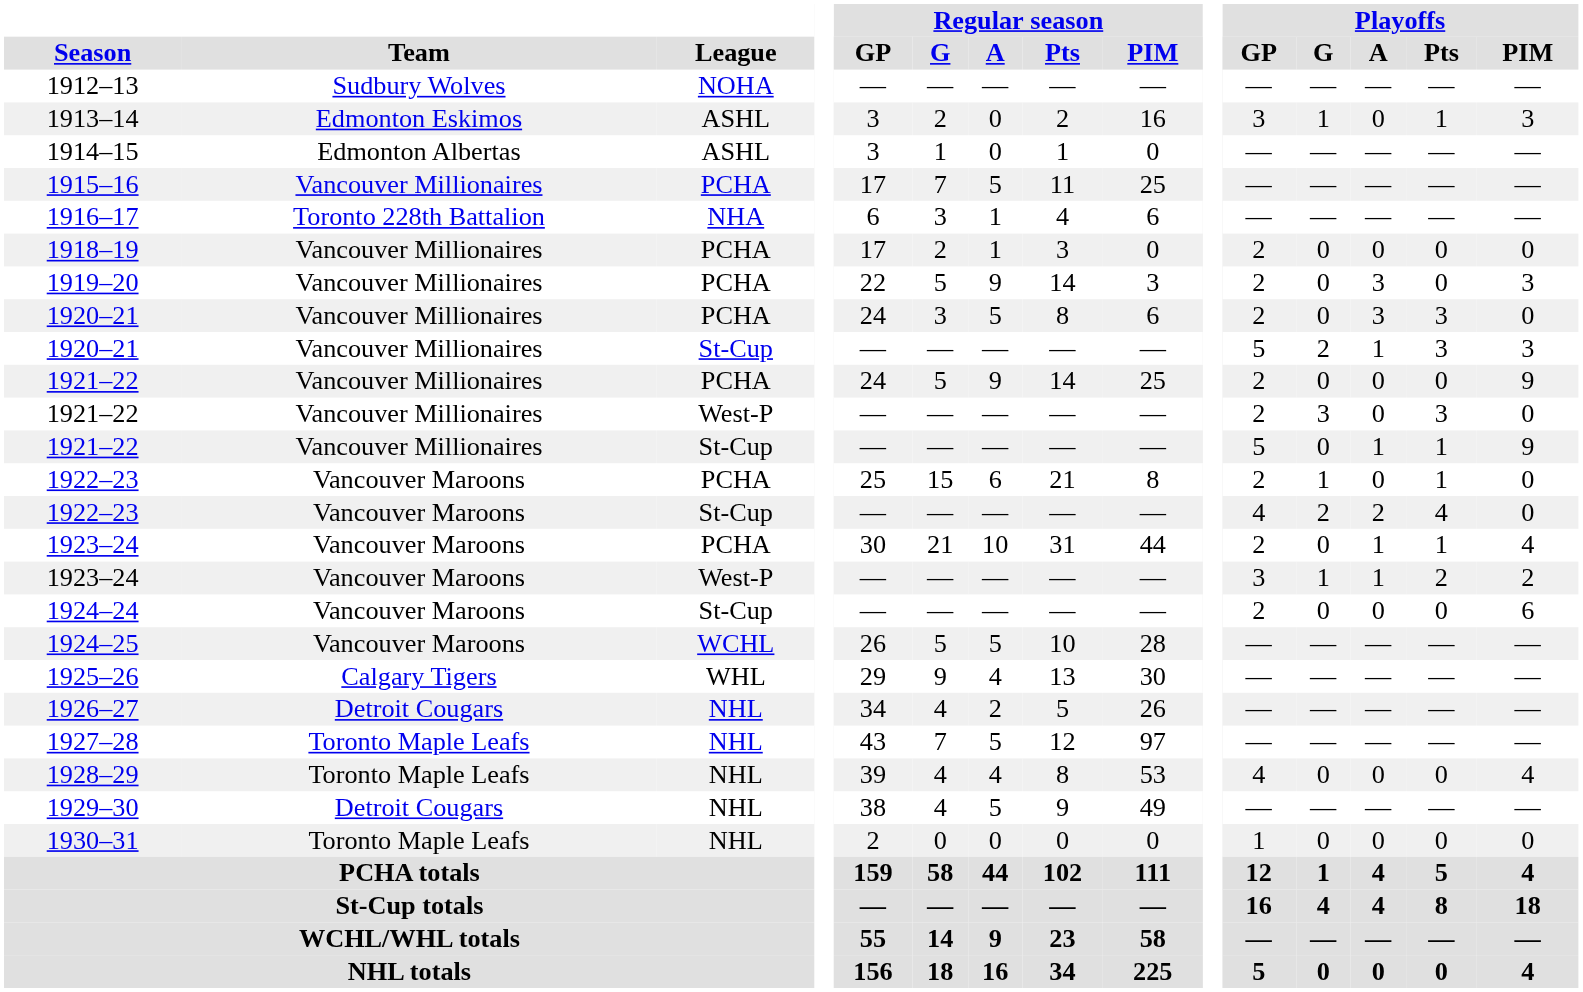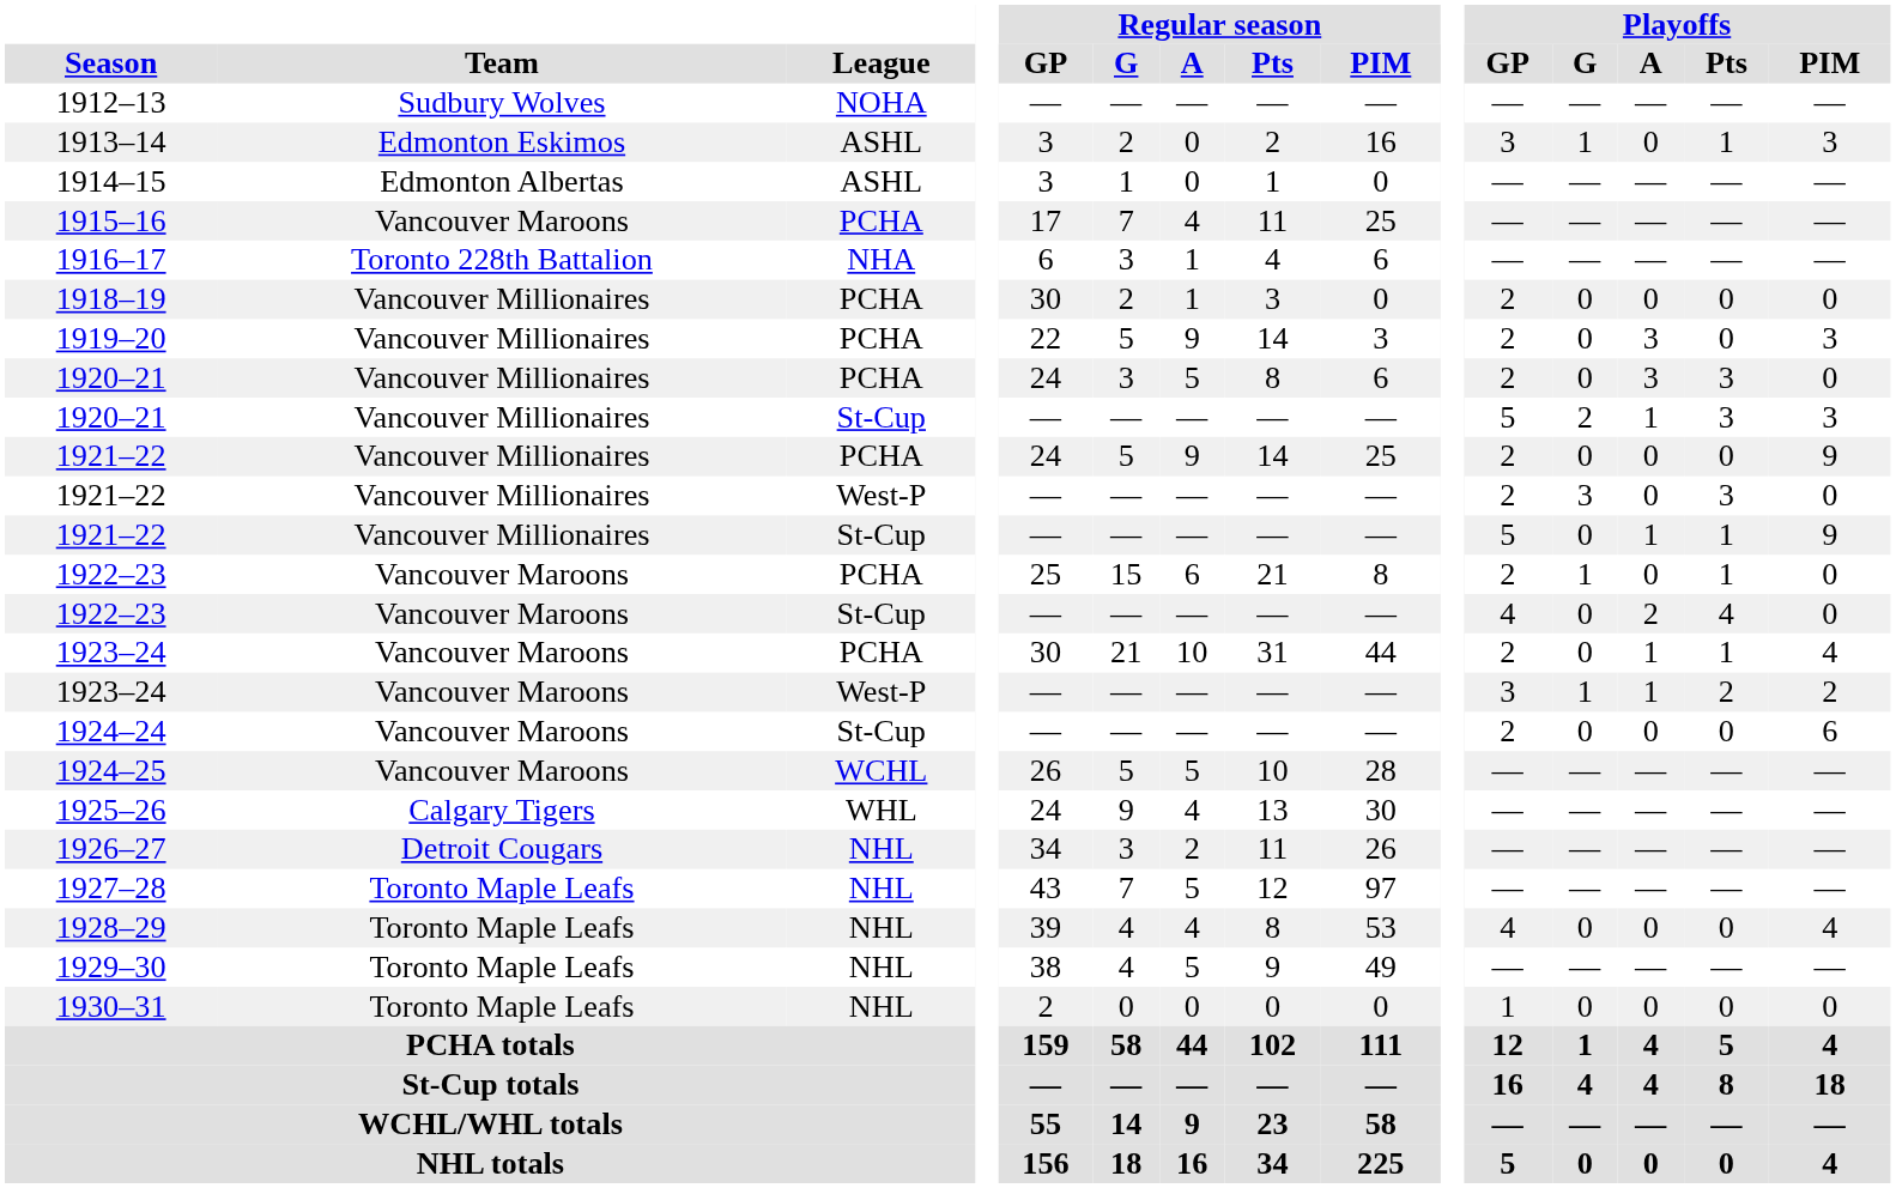 <table border="0" cellpadding="1" cellspacing="0" style="text-align:center; width:60em">
 <tr bgcolor="#e0e0e0">
 <th colspan="3" bgcolor="#ffffff"> </th>
 <th rowspan="99" bgcolor="#ffffff"> </th>
 <th colspan="5"><a href='#'>Regular season</a></th>
 <th rowspan="99" bgcolor="#ffffff"> </th>
 <th colspan="5"><a href='#'>Playoffs</a></th>
 </tr>
 <tr bgcolor="#e0e0e0">
 <th><a href='#'>Season</a></th>
 <th>Team</th>
 <th>League</th>
 <th>GP</th>
 <th><a href='#'>G</a></th>
 <th><a href='#'>A</a></th>
 <th><a href='#'>Pts</a></th>
 <th><a href='#'>PIM</a></th>
 <th>GP</th>
 <th>G</th>
 <th>A</th>
 <th>Pts</th>
 <th>PIM</th>
 </tr>
 <tr>
 <td>1912–13</td>
 <td><a href='#'>Sudbury Wolves</a></td>
 <td><a href='#'>NOHA</a></td>
 <td>—</td>
 <td>—</td>
 <td>—</td>
 <td>—</td>
 <td>—</td>
 <td>—</td>
 <td>—</td>
 <td>—</td>
 <td>—</td>
 <td>—</td>
 </tr>
 <tr bgcolor="#f0f0f0">
 <td>1913–14</td>
 <td><a href='#'>Edmonton Eskimos</a></td>
 <td>ASHL</td>
 <td>3</td>
 <td>2</td>
 <td>0</td>
 <td>2</td>
 <td>16</td>
 <td>3</td>
 <td>1</td>
 <td>0</td>
 <td>1</td>
 <td>3</td>
 </tr>
 <tr>
 <td>1914–15</td>
 <td>Edmonton Albertas</td>
 <td>ASHL</td>
 <td>3</td>
 <td>1</td>
 <td>0</td>
 <td>1</td>
 <td>0</td>
 <td>—</td>
 <td>—</td>
 <td>—</td>
 <td>—</td>
 <td>—</td>
 </tr>
 <tr bgcolor="#f0f0f0">
 <td><a href='#'>1915–16</a></td>
-<td><a href='#'>Vancouver Millionaires</a></td>
+<td>Vancouver Maroons</td>
 <td><a href='#'>PCHA</a></td>
 <td>17</td>
 <td>7</td>
-<td>5</td>
+<td>4</td>
 <td>11</td>
 <td>25</td>
 <td>—</td>
 <td>—</td>
 <td>—</td>
 <td>—</td>
 <td>—</td>
 </tr>
 <tr>
 <td><a href='#'>1916–17</a></td>
 <td><a href='#'>Toronto 228th Battalion</a></td>
 <td><a href='#'>NHA</a></td>
 <td>6</td>
 <td>3</td>
 <td>1</td>
 <td>4</td>
 <td>6</td>
 <td>—</td>
 <td>—</td>
 <td>—</td>
 <td>—</td>
 <td>—</td>
 </tr>
 <tr bgcolor="#f0f0f0">
 <td><a href='#'>1918–19</a></td>
 <td>Vancouver Millionaires</td>
 <td>PCHA</td>
-<td>17</td>
+<td>30</td>
 <td>2</td>
 <td>1</td>
 <td>3</td>
 <td>0</td>
 <td>2</td>
 <td>0</td>
 <td>0</td>
 <td>0</td>
 <td>0</td>
 </tr>
 <tr>
 <td><a href='#'>1919–20</a></td>
 <td>Vancouver Millionaires</td>
 <td>PCHA</td>
 <td>22</td>
 <td>5</td>
 <td>9</td>
 <td>14</td>
 <td>3</td>
 <td>2</td>
 <td>0</td>
 <td>3</td>
 <td>0</td>
 <td>3</td>
 </tr>
 <tr bgcolor="#f0f0f0">
 <td><a href='#'>1920–21</a></td>
 <td>Vancouver Millionaires</td>
 <td>PCHA</td>
 <td>24</td>
 <td>3</td>
 <td>5</td>
 <td>8</td>
 <td>6</td>
 <td>2</td>
 <td>0</td>
 <td>3</td>
 <td>3</td>
 <td>0</td>
 </tr>
 <tr>
 <td><a href='#'>1920–21</a></td>
 <td>Vancouver Millionaires</td>
 <td><a href='#'>St-Cup</a></td>
 <td>—</td>
 <td>—</td>
 <td>—</td>
 <td>—</td>
 <td>—</td>
 <td>5</td>
 <td>2</td>
 <td>1</td>
 <td>3</td>
 <td>3</td>
 </tr>
 <tr bgcolor="#f0f0f0">
 <td><a href='#'>1921–22</a></td>
 <td>Vancouver Millionaires</td>
 <td>PCHA</td>
 <td>24</td>
 <td>5</td>
 <td>9</td>
 <td>14</td>
 <td>25</td>
 <td>2</td>
 <td>0</td>
 <td>0</td>
 <td>0</td>
 <td>9</td>
 </tr>
 <tr>
 <td>1921–22</td>
 <td>Vancouver Millionaires</td>
 <td>West-P</td>
 <td>—</td>
 <td>—</td>
 <td>—</td>
 <td>—</td>
 <td>—</td>
 <td>2</td>
 <td>3</td>
 <td>0</td>
 <td>3</td>
 <td>0</td>
 </tr>
 <tr bgcolor="#f0f0f0">
 <td><a href='#'>1921–22</a></td>
 <td>Vancouver Millionaires</td>
 <td>St-Cup</td>
 <td>—</td>
 <td>—</td>
 <td>—</td>
 <td>—</td>
 <td>—</td>
 <td>5</td>
 <td>0</td>
 <td>1</td>
 <td>1</td>
 <td>9</td>
 </tr>
 <tr>
 <td><a href='#'>1922–23</a></td>
 <td>Vancouver Maroons</td>
 <td>PCHA</td>
 <td>25</td>
 <td>15</td>
 <td>6</td>
 <td>21</td>
 <td>8</td>
 <td>2</td>
 <td>1</td>
 <td>0</td>
 <td>1</td>
 <td>0</td>
 </tr>
 <tr bgcolor="#f0f0f0">
 <td><a href='#'>1922–23</a></td>
 <td>Vancouver Maroons</td>
 <td>St-Cup</td>
 <td>—</td>
 <td>—</td>
 <td>—</td>
 <td>—</td>
 <td>—</td>
 <td>4</td>
-<td>2</td>
+<td>0</td>
 <td>2</td>
 <td>4</td>
 <td>0</td>
 </tr>
 <tr>
 <td><a href='#'>1923–24</a></td>
 <td>Vancouver Maroons</td>
 <td>PCHA</td>
 <td>30</td>
 <td>21</td>
 <td>10</td>
 <td>31</td>
 <td>44</td>
 <td>2</td>
 <td>0</td>
 <td>1</td>
 <td>1</td>
 <td>4</td>
 </tr>
 <tr bgcolor="#f0f0f0">
 <td>1923–24</td>
 <td>Vancouver Maroons</td>
 <td>West-P</td>
 <td>—</td>
 <td>—</td>
 <td>—</td>
 <td>—</td>
 <td>—</td>
 <td>3</td>
 <td>1</td>
 <td>1</td>
 <td>2</td>
 <td>2</td>
 </tr>
 <tr>
 <td><a href='#'>1924–24</a></td>
 <td>Vancouver Maroons</td>
 <td>St-Cup</td>
 <td>—</td>
 <td>—</td>
 <td>—</td>
 <td>—</td>
 <td>—</td>
 <td>2</td>
 <td>0</td>
 <td>0</td>
 <td>0</td>
 <td>6</td>
 </tr>
 <tr bgcolor="#f0f0f0">
 <td><a href='#'>1924–25</a></td>
 <td>Vancouver Maroons</td>
 <td><a href='#'>WCHL</a></td>
 <td>26</td>
 <td>5</td>
 <td>5</td>
 <td>10</td>
 <td>28</td>
 <td>—</td>
 <td>—</td>
 <td>—</td>
 <td>—</td>
 <td>—</td>
 </tr>
 <tr>
 <td><a href='#'>1925–26</a></td>
 <td><a href='#'>Calgary Tigers</a></td>
 <td>WHL</td>
-<td>29</td>
+<td>24</td>
 <td>9</td>
 <td>4</td>
 <td>13</td>
 <td>30</td>
 <td>—</td>
 <td>—</td>
 <td>—</td>
 <td>—</td>
 <td>—</td>
 </tr>
 <tr bgcolor="#f0f0f0">
 <td><a href='#'>1926–27</a></td>
 <td><a href='#'>Detroit Cougars</a></td>
 <td><a href='#'>NHL</a></td>
 <td>34</td>
-<td>4</td>
+<td>3</td>
 <td>2</td>
-<td>5</td>
+<td>11</td>
 <td>26</td>
 <td>—</td>
 <td>—</td>
 <td>—</td>
 <td>—</td>
 <td>—</td>
 </tr>
 <tr>
 <td><a href='#'>1927–28</a></td>
 <td><a href='#'>Toronto Maple Leafs</a></td>
 <td><a href='#'>NHL</a></td>
 <td>43</td>
 <td>7</td>
 <td>5</td>
 <td>12</td>
 <td>97</td>
 <td>—</td>
 <td>—</td>
 <td>—</td>
 <td>—</td>
 <td>—</td>
 </tr>
 <tr bgcolor="#f0f0f0">
 <td><a href='#'>1928–29</a></td>
 <td>Toronto Maple Leafs</td>
 <td>NHL</td>
 <td>39</td>
 <td>4</td>
 <td>4</td>
 <td>8</td>
 <td>53</td>
 <td>4</td>
 <td>0</td>
 <td>0</td>
 <td>0</td>
 <td>4</td>
 </tr>
 <tr>
 <td><a href='#'>1929–30</a></td>
-<td><a href='#'>Detroit Cougars</a></td>
+<td>Toronto Maple Leafs</td>
 <td>NHL</td>
 <td>38</td>
 <td>4</td>
 <td>5</td>
 <td>9</td>
 <td>49</td>
 <td>—</td>
 <td>—</td>
 <td>—</td>
 <td>—</td>
 <td>—</td>
 </tr>
 <tr bgcolor="#f0f0f0">
 <td><a href='#'>1930–31</a></td>
 <td>Toronto Maple Leafs</td>
 <td>NHL</td>
 <td>2</td>
 <td>0</td>
 <td>0</td>
 <td>0</td>
 <td>0</td>
 <td>1</td>
 <td>0</td>
 <td>0</td>
 <td>0</td>
 <td>0</td>
 </tr>
 <tr bgcolor="#e0e0e0">
 <th colspan="3">PCHA totals</th>
 <th>159</th>
 <th>58</th>
 <th>44</th>
 <th>102</th>
 <th>111</th>
 <th>12</th>
 <th>1</th>
 <th>4</th>
 <th>5</th>
 <th>4</th>
 </tr>
 <tr bgcolor="#e0e0e0">
 <th colspan="3">St-Cup totals</th>
 <th>—</th>
 <th>—</th>
 <th>—</th>
 <th>—</th>
 <th>—</th>
 <th>16</th>
 <th>4</th>
 <th>4</th>
 <th>8</th>
 <th>18</th>
 </tr>
 <tr bgcolor="#e0e0e0">
 <th colspan="3">WCHL/WHL totals</th>
 <th>55</th>
 <th>14</th>
 <th>9</th>
 <th>23</th>
 <th>58</th>
 <th>—</th>
 <th>—</th>
 <th>—</th>
 <th>—</th>
 <th>—</th>
 </tr>
 <tr bgcolor="#e0e0e0">
 <th colspan="3">NHL totals</th>
 <th>156</th>
 <th>18</th>
 <th>16</th>
 <th>34</th>
 <th>225</th>
 <th>5</th>
 <th>0</th>
 <th>0</th>
 <th>0</th>
 <th>4</th>
 </tr>
 </table>
